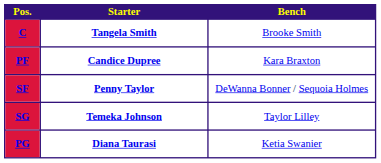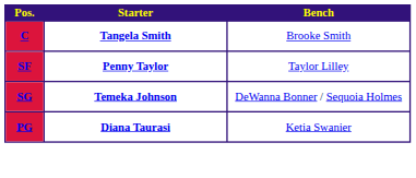 <table style="text-align: center; background:#32127A; color:yellow">
 <tr>
 <th width="50">Pos.</th>
 <th width="250">Starter</th>
 <th width="250">Bench</th>
 </tr>
 <tr style="height:40px; background:white; color:#092C57">
 <th style="background:#DC143C"><a href='#'><span>C</span></a></th>
 <td><strong><a href='#'>Tangela Smith</a></strong></td>
 <td><a href='#'>Brooke Smith</a></td>
 </tr>
 <tr style="height:40px; background:white; color:#092C57">
-<th style="background:#DC143C"><a href='#'><span>PF</span></a></th>
-<td><strong><a href='#'>Candice Dupree</a></strong></td>
-<td><a href='#'>Kara Braxton</a></td>
-</tr>
-<tr style="height:40px; background:white; color:#092C57">
 <th style="background:#DC143C"><a href='#'><span>SF</span></a></th>
 <td><strong><a href='#'>Penny Taylor</a></strong></td>
-<td><a href='#'>DeWanna Bonner</a> / <a href='#'>Sequoia Holmes</a></td>
+<td><a href='#'>Taylor Lilley</a></td>
 </tr>
 <tr style="height:40px; background:white; color:#092C57">
 <th style="background:#DC143C"><a href='#'><span>SG</span></a></th>
 <td><strong><a href='#'>Temeka Johnson</a></strong></td>
-<td><a href='#'>Taylor Lilley</a></td>
+<td><a href='#'>DeWanna Bonner</a> / <a href='#'>Sequoia Holmes</a></td>
 </tr>
 <tr style="height:40px; background:white; color:#092C57">
 <th style="background:#DC143C"><a href='#'><span>PG</span></a></th>
 <td><strong><a href='#'>Diana Taurasi</a></strong></td>
 <td><a href='#'>Ketia Swanier</a></td>
 </tr>
 </table>
